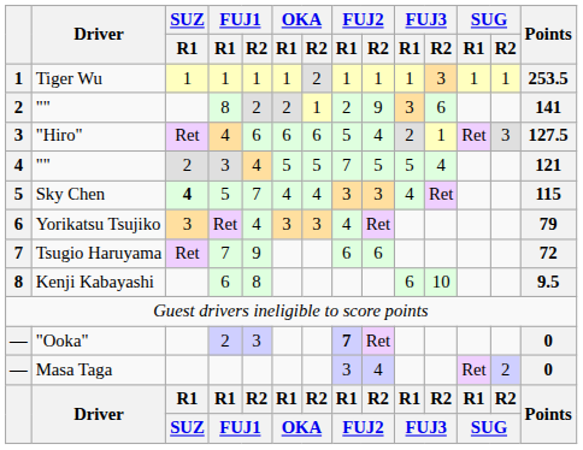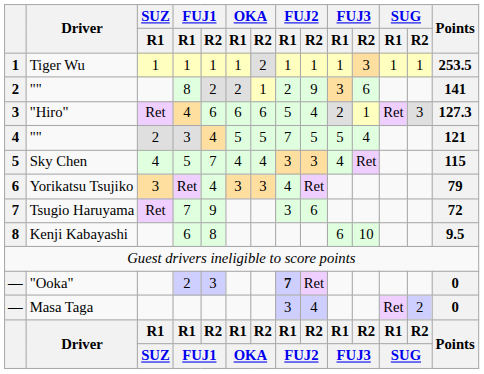 <table class="wikitable" style="font-size:85%; text-align:center">
 <tr>
 <th rowspan=2></th>
 <th rowspan=2>Driver</th>
 <th colspan=1><a href='#'>SUZ</a></th>
 <th colspan=2><a href='#'>FUJ1</a></th>
 <th colspan=2><a href='#'>OKA</a></th>
 <th colspan=2><a href='#'>FUJ2</a></th>
 <th colspan=2><a href='#'>FUJ3</a></th>
 <th colspan=2><a href='#'>SUG</a></th>
 <th rowspan=2>Points</th>
 </tr>
 <tr>
 <th>R1</th>
 <th>R1</th>
 <th>R2</th>
 <th>R1</th>
 <th>R2</th>
 <th>R1</th>
 <th>R2</th>
 <th>R1</th>
 <th>R2</th>
 <th>R1</th>
 <th>R2</th>
 </tr>
 <tr>
 <th>1</th>
 <td align="left"> Tiger Wu</td>
 <td style="background-color:#FFFFBF";>1</td>
 <td style="background-color:#FFFFBF";>1</td>
 <td style="background-color:#FFFFBF";>1</td>
 <td style="background-color:#FFFFBF";>1</td>
 <td style="background-color:#DFDFDF";>2</td>
 <td style="background-color:#FFFFBF";>1</td>
 <td style="background-color:#FFFFBF";>1</td>
 <td style="background-color:#FFFFBF";>1</td>
 <td style="background-color:#FFDF9F";>3</td>
 <td style="background-color:#FFFFBF";>1</td>
 <td style="background-color:#FFFFBF";>1</td>
 <th>253.5</th>
 </tr>
 <tr>
 <th>2</th>
 <td align="left"> ""</td>
 <td></td>
 <td style="background-color:#DFFFDF";>8</td>
 <td style="background-color:#DFDFDF";>2</td>
 <td style="background-color:#DFDFDF";>2</td>
 <td style="background-color:#FFFFBF";>1</td>
 <td style="background-color:#DFFFDF";>2</td>
 <td style="background-color:#DFFFDF";>9</td>
 <td style="background-color:#FFDF9F";>3</td>
 <td style="background-color:#DFFFDF";>6</td>
 <td></td>
 <td></td>
 <th>141</th>
 </tr>
 <tr>
 <th>3</th>
 <td align="left"> "Hiro"</td>
 <td style="background-color:#EFCFFF";>Ret</td>
 <td style="background-color:#FFDF9F";>4</td>
 <td style="background-color:#DFFFDF";>6</td>
 <td style="background-color:#DFFFDF";>6</td>
 <td style="background-color:#DFFFDF";>6</td>
 <td style="background-color:#DFFFDF";>5</td>
 <td style="background-color:#DFFFDF";>4</td>
 <td style="background-color:#DFDFDF";>2</td>
 <td style="background-color:#FFFFBF";>1</td>
 <td style="background-color:#EFCFFF";>Ret</td>
 <td style="background-color:#DFDFDF";>3</td>
-<th>127.5</th>
+<th>127.3</th>
 </tr>
 <tr>
 <th>4</th>
 <td align="left"> ""</td>
 <td style="background-color:#DFDFDF";>2</td>
 <td style="background-color:#DFDFDF";>3</td>
 <td style="background-color:#FFDF9F";>4</td>
 <td style="background-color:#DFFFDF";>5</td>
 <td style="background-color:#DFFFDF";>5</td>
 <td style="background-color:#DFFFDF";>7</td>
 <td style="background-color:#DFFFDF";>5</td>
 <td style="background-color:#DFFFDF";>5</td>
 <td style="background-color:#DFFFDF";>4</td>
 <td></td>
 <td></td>
 <th>121</th>
 </tr>
 <tr>
 <th>5</th>
 <td align="left"> Sky Chen</td>
-<td style="background-color:#DFFFDF";><strong>4</strong></td>
+<td style="background-color:#DFFFDF";>4</td>
 <td style="background-color:#DFFFDF";>5</td>
 <td style="background-color:#DFFFDF";>7</td>
 <td style="background-color:#DFFFDF";>4</td>
 <td style="background-color:#DFFFDF";>4</td>
 <td style="background-color:#FFDF9F";>3</td>
 <td style="background-color:#FFDF9F";>3</td>
 <td style="background-color:#DFFFDF";>4</td>
 <td style="background-color:#EFCFFF";>Ret</td>
 <td></td>
 <td></td>
 <th>115</th>
 </tr>
 <tr>
 <th>6</th>
 <td align="left"> Yorikatsu Tsujiko</td>
 <td style="background-color:#FFDF9F";>3</td>
 <td style="background-color:#EFCFFF";>Ret</td>
 <td style="background-color:#DFFFDF";>4</td>
 <td style="background-color:#FFDF9F";>3</td>
 <td style="background-color:#FFDF9F";>3</td>
 <td style="background-color:#DFFFDF";>4</td>
 <td style="background-color:#EFCFFF";>Ret</td>
 <td></td>
 <td></td>
 <td></td>
 <td></td>
 <th>79</th>
 </tr>
 <tr>
 <th>7</th>
 <td align="left"> Tsugio Haruyama</td>
 <td style="background-color:#EFCFFF";>Ret</td>
 <td style="background-color:#DFFFDF";>7</td>
 <td style="background-color:#DFFFDF";>9</td>
 <td></td>
 <td></td>
-<td style="background-color:#DFFFDF";>6</td>
+<td style="background-color:#DFFFDF";>3</td>
 <td style="background-color:#DFFFDF";>6</td>
 <td></td>
 <td></td>
 <td></td>
 <td></td>
 <th>72</th>
 </tr>
 <tr>
 <th>8</th>
 <td align="left"> Kenji Kabayashi</td>
 <td></td>
 <td style="background-color:#DFFFDF";>6</td>
 <td style="background-color:#DFFFDF";>8</td>
 <td></td>
 <td></td>
 <td></td>
 <td></td>
 <td style="background-color:#DFFFDF";>6</td>
 <td style="background-color:#DFFFDF";>10</td>
 <td></td>
 <td></td>
 <th>9.5</th>
 </tr>
 <tr>
 <td colspan="14"><em>Guest drivers ineligible to score points</em></td>
 </tr>
 <tr>
 <th>—</th>
 <td align="left"> "Ooka"</td>
 <td></td>
 <td style="background-color:#CFCFFF";>2</td>
 <td style="background-color:#CFCFFF";>3</td>
 <td></td>
 <td></td>
 <td style="background-color:#CFCFFF";><strong>7</strong></td>
 <td style="background-color:#EFCFFF";>Ret</td>
 <td></td>
 <td></td>
 <td></td>
 <td></td>
 <th>0</th>
 </tr>
 <tr>
 <th>—</th>
 <td align="left"> Masa Taga</td>
 <td></td>
 <td></td>
 <td></td>
 <td></td>
 <td></td>
 <td style="background-color:#CFCFFF";>3</td>
 <td style="background-color:#CFCFFF";>4</td>
 <td></td>
 <td></td>
 <td style="background-color:#EFCFFF";>Ret</td>
 <td style="background-color:#CFCFFF";>2</td>
 <th>0</th>
 </tr>
 <tr>
 <th rowspan=2></th>
 <th rowspan=2>Driver</th>
 <th>R1</th>
 <th>R1</th>
 <th>R2</th>
 <th>R1</th>
 <th>R2</th>
 <th>R1</th>
 <th>R2</th>
 <th>R1</th>
 <th>R2</th>
 <th>R1</th>
 <th>R2</th>
 <th rowspan=2>Points</th>
 </tr>
 <tr>
 <th colspan=1><a href='#'>SUZ</a></th>
 <th colspan=2><a href='#'>FUJ1</a></th>
 <th colspan=2><a href='#'>OKA</a></th>
 <th colspan=2><a href='#'>FUJ2</a></th>
 <th colspan=2><a href='#'>FUJ3</a></th>
 <th colspan=2><a href='#'>SUG</a></th>
 </tr>
 </table>
